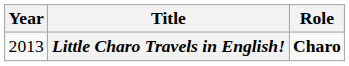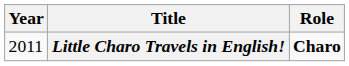 <table class="wikitable plainrowheaders sortable">
 <tr>
 <th scope="col">Year</th>
 <th scope="col">Title</th>
 <th scope="col">Role</th>
 </tr>
 <tr>
-<td>2013</td>
+<td>2011</td>
 <th scope="row"><em>Little Charo Travels in English!</em></th>
 <td><strong>Charo</strong></td>
 </tr>
 </table>
